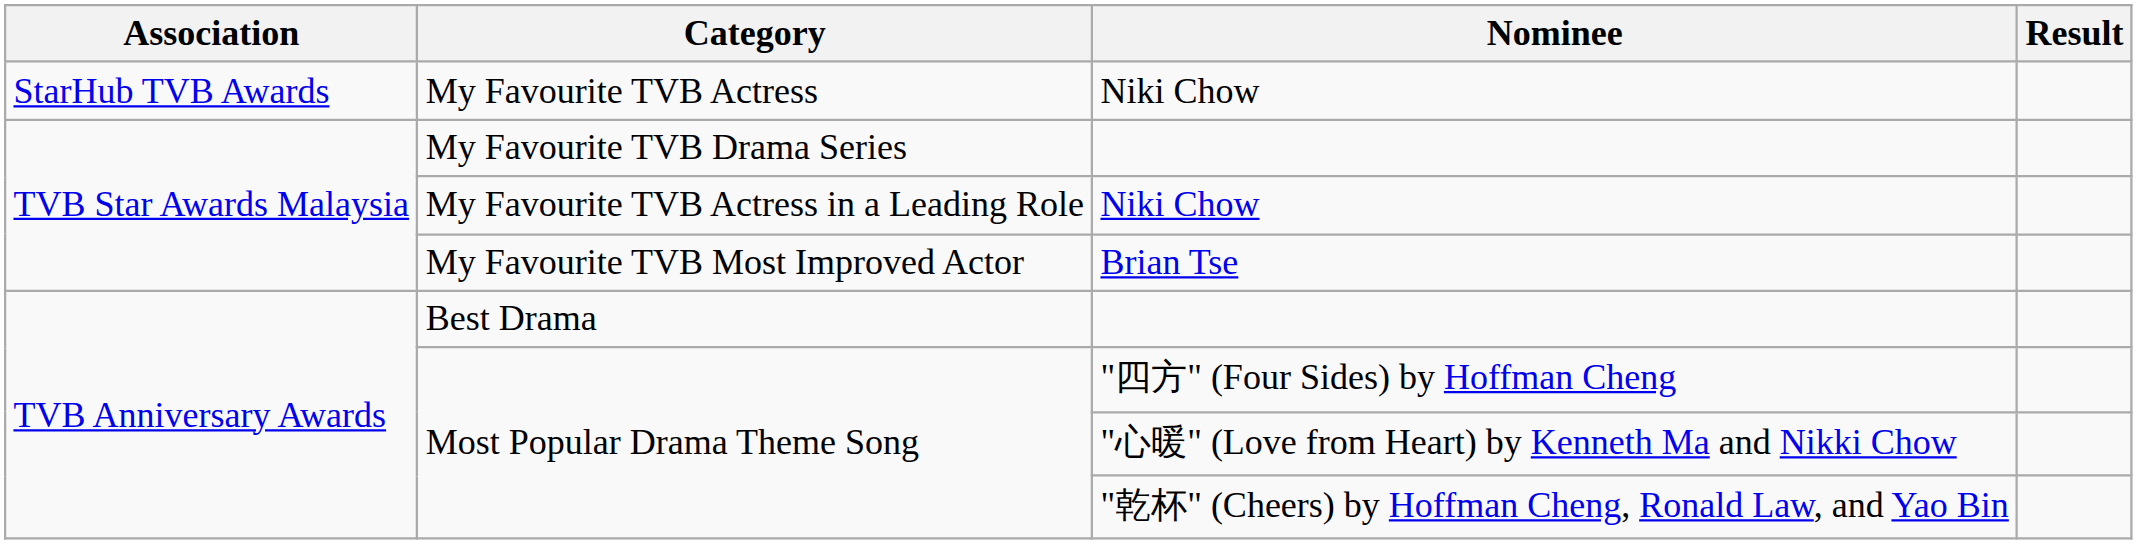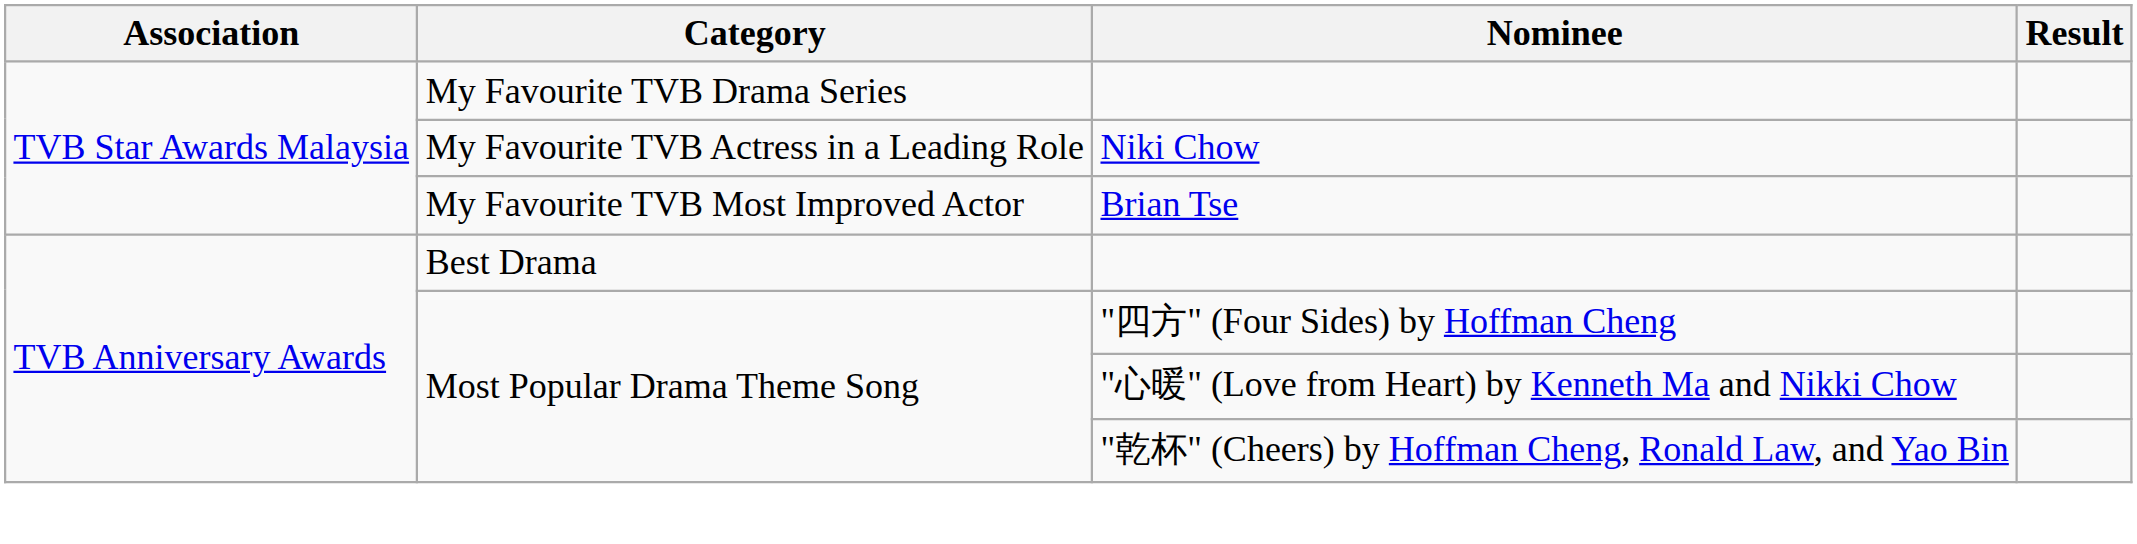 <table class="wikitable sortable">
 <tr>
 <th>Association</th>
 <th>Category</th>
 <th>Nominee</th>
 <th>Result</th>
-</tr>
-<tr>
-<td><a href='#'>StarHub TVB Awards</a></td>
-<td>My Favourite TVB Actress</td>
-<td>Niki Chow</td>
-<td></td>
 </tr>
 <tr>
 <td rowspan=3><a href='#'>TVB Star Awards Malaysia</a></td>
 <td>My Favourite TVB Drama Series</td>
 <td></td>
 <td></td>
 </tr>
 <tr>
 <td>My Favourite TVB Actress in a Leading Role</td>
 <td><a href='#'>Niki Chow</a></td>
 <td></td>
 </tr>
 <tr>
 <td>My Favourite TVB Most Improved Actor</td>
 <td><a href='#'>Brian Tse</a></td>
 <td></td>
 </tr>
 <tr>
 <td rowspan=4><a href='#'>TVB Anniversary Awards</a></td>
 <td>Best Drama</td>
 <td></td>
 <td></td>
 </tr>
 <tr>
 <td rowspan=3>Most Popular Drama Theme Song</td>
 <td>"四方" (Four Sides) by <a href='#'>Hoffman Cheng</a></td>
 <td></td>
 </tr>
 <tr>
 <td>"心暖" (Love from Heart) by <a href='#'>Kenneth Ma</a> and <a href='#'>Nikki Chow</a></td>
 <td></td>
 </tr>
 <tr>
 <td>"乾杯" (Cheers) by <a href='#'>Hoffman Cheng</a>, <a href='#'>Ronald Law</a>, and <a href='#'>Yao Bin</a></td>
 <td></td>
 </tr>
 </table>
